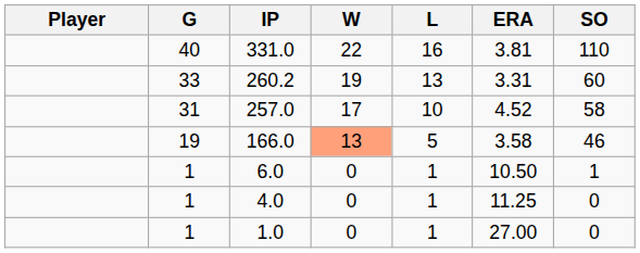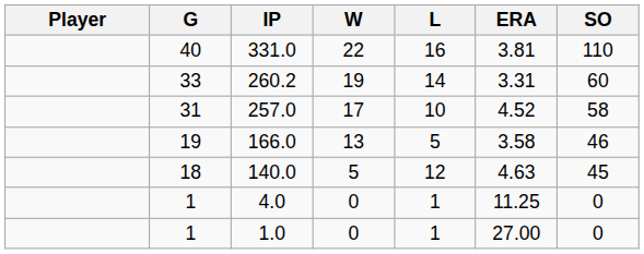 <table class="wikitable sortable">
 <tr>
 <th bgcolor="#DDDDFF" width="16%">Player</th>
 <th bgcolor="#DDDDFF" width="9%">G</th>
 <th bgcolor="#DDDDFF" width="9%">IP</th>
 <th bgcolor="#DDDDFF" width="9%">W</th>
 <th bgcolor="#DDDDFF" width="9%">L</th>
 <th bgcolor="#DDDDFF" width="9%">ERA</th>
 <th bgcolor="#DDDDFF" width="9%">SO</th>
 </tr>
 <tr align="center">
 <td></td>
 <td>40</td>
 <td>331.0</td>
 <td>22</td>
 <td>16</td>
 <td>3.81</td>
 <td>110</td>
 </tr>
 <tr align="center">
 <td></td>
 <td>33</td>
 <td>260.2</td>
 <td>19</td>
-<td>13</td>
+<td>14</td>
 <td>3.31</td>
 <td>60</td>
 </tr>
 <tr align="center">
 <td></td>
 <td>31</td>
 <td>257.0</td>
 <td>17</td>
 <td>10</td>
 <td>4.52</td>
 <td>58</td>
 </tr>
 <tr align="center">
 <td></td>
 <td>19</td>
 <td>166.0</td>
-<td style="background: lightsalmon;">13</td>
+<td>13</td>
 <td>5</td>
 <td>3.58</td>
 <td>46</td>
 </tr>
 <tr align="center">
 <td></td>
-<td>1</td>
-<td>6.0</td>
-<td>0</td>
-<td>1</td>
-<td>10.50</td>
-<td>1</td>
+<td>18</td>
+<td>140.0</td>
+<td>5</td>
+<td>12</td>
+<td>4.63</td>
+<td>45</td>
 </tr>
 <tr align="center">
 <td></td>
 <td>1</td>
 <td>4.0</td>
 <td>0</td>
 <td>1</td>
 <td>11.25</td>
 <td>0</td>
 </tr>
 <tr align="center">
 <td></td>
 <td>1</td>
 <td>1.0</td>
 <td>0</td>
 <td>1</td>
 <td>27.00</td>
 <td>0</td>
 </tr>
 </table>
